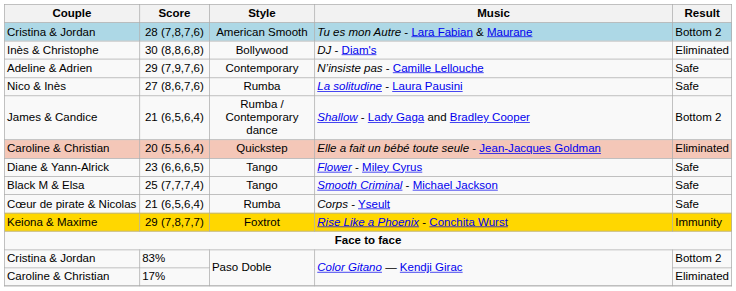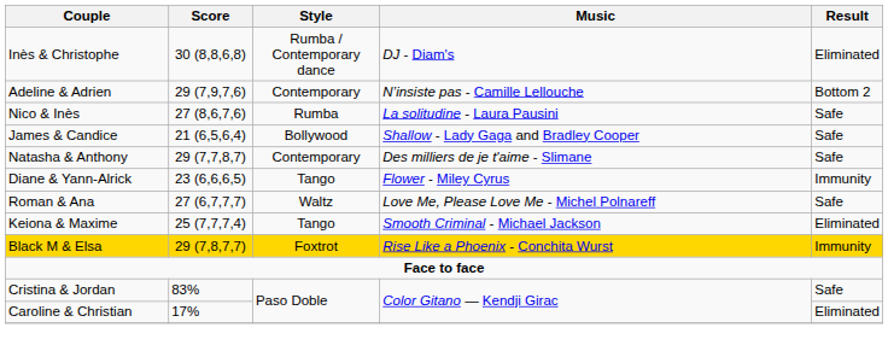 <table class="wikitable" style="width:80%;">
 <tr>
 <th style="width:20%;">Couple</th>
 <th style="width:10%;">Score</th>
 <th style="width:15%;">Style</th>
 <th style="width:60%;">Music</th>
 <th style="width:60%;">Result</th>
 </tr>
-<tr style="background:lightblue;">
-<td>Cristina & Jordan</td>
-<td style="text-align:center;">28 (7,8,7,6)</td>
-<td style="text-align:center;">American Smooth</td>
-<td><em>Tu es mon Autre</em> - <a href='#'>Lara Fabian</a> & <a href='#'>Maurane</a></td>
-<td>Bottom 2</td>
-</tr>
 <tr>
 <td>Inès & Christophe</td>
 <td style="text-align:center;">30 (8,8,6,8)</td>
-<td style="text-align:center;">Bollywood</td>
+<td style="text-align:center;">Rumba / Contemporary dance</td>
 <td><em>DJ</em> - <a href='#'>Diam's</a></td>
 <td>Eliminated</td>
 </tr>
 <tr>
 <td>Adeline & Adrien</td>
 <td style="text-align:center;">29 (7,9,7,6)</td>
 <td style="text-align:center;">Contemporary</td>
 <td><em> N’insiste pas</em>  - <a href='#'>Camille Lellouche</a></td>
-<td>Safe</td>
+<td>Bottom 2</td>
 </tr>
 <tr>
 <td>Nico & Inès</td>
 <td style="text-align:center;">27 (8,6,7,6)</td>
 <td style="text-align:center;">Rumba</td>
 <td><em><a href='#'>La solitudine</a></em> - <a href='#'>Laura Pausini</a></td>
 <td>Safe</td>
 </tr>
 <tr>
 <td>James & Candice</td>
 <td style="text-align:center;">21 (6,5,6,4)</td>
-<td style="text-align:center;">Rumba / Contemporary dance</td>
+<td style="text-align:center;">Bollywood</td>
 <td><em><a href='#'>Shallow</a></em> - <a href='#'>Lady Gaga</a> and <a href='#'>Bradley Cooper</a></td>
-<td>Bottom 2</td>
+<td>Safe</td>
 </tr>
-<tr style="background:#f4c7b8;">
-<td>Caroline & Christian</td>
-<td style="text-align:center;">20 (5,5,6,4)</td>
-<td style="text-align:center;">Quickstep</td>
-<td><em>Elle a fait un bébé toute seule</em> - <a href='#'>Jean-Jacques Goldman</a></td>
-<td>Eliminated</td>
+<tr>
+<td>Natasha & Anthony</td>
+<td style="text-align:center;">29 (7,7,8,7)</td>
+<td style="text-align:center;">Contemporary</td>
+<td><em>Des milliers de je t'aime</em> - <a href='#'>Slimane</a></td>
+<td>Safe</td>
 </tr>
 <tr>
 <td>Diane & Yann-Alrick</td>
 <td style="text-align:center;">23 (6,6,6,5)</td>
 <td style="text-align:center;">Tango</td>
 <td><em> <a href='#'>Flower</a> </em> - <a href='#'>Miley Cyrus</a></td>
+<td>Immunity</td>
+</tr>
+<tr>
+<td>Roman & Ana</td>
+<td style="text-align:center;">27 (6,7,7,7)</td>
+<td style="text-align:center;">Waltz</td>
+<td><em>Love Me, Please Love Me</em> - <a href='#'>Michel Polnareff</a></td>
 <td>Safe</td>
 </tr>
 <tr>
-<td>Black M & Elsa</td>
+<td>Keiona & Maxime</td>
 <td style="text-align:center;">25 (7,7,7,4)</td>
 <td style="text-align:center;">Tango</td>
 <td><em> <a href='#'>Smooth Criminal</a></em> - <a href='#'>Michael Jackson</a></td>
-<td>Safe</td>
-</tr>
-<tr>
-<td>Cœur de pirate & Nicolas</td>
-<td style="text-align:center;">21 (6,5,6,4)</td>
-<td style="text-align:center;">Rumba</td>
-<td><em>Corps</em> - <a href='#'>Yseult</a></td>
-<td>Safe</td>
+<td>Eliminated</td>
 </tr>
 <tr style="background:gold;">
-<td>Keiona & Maxime</td>
+<td>Black M & Elsa</td>
 <td style="text-align:center;">29 (7,8,7,7)</td>
 <td style="text-align:center;">Foxtrot</td>
 <td><em><a href='#'>Rise Like a Phoenix</a></em> - <a href='#'>Conchita Wurst</a></td>
 <td>Immunity</td>
 </tr>
 <tr>
 <td colspan=5 style="text-align:center;"><strong>Face to face</strong></td>
 </tr>
 <tr>
 <td>Cristina & Jordan</td>
 <td>83%</td>
 <td rowspan=2>Paso Doble</td>
 <td rowspan=2><em><a href='#'>Color Gitano</a></em> — <a href='#'>Kendji Girac</a></td>
-<td>Bottom 2</td>
+<td>Safe</td>
 </tr>
 <tr>
 <td>Caroline & Christian</td>
 <td>17%</td>
 <td>Eliminated</td>
 </tr>
 <tr>
 </tr>
 </table>
